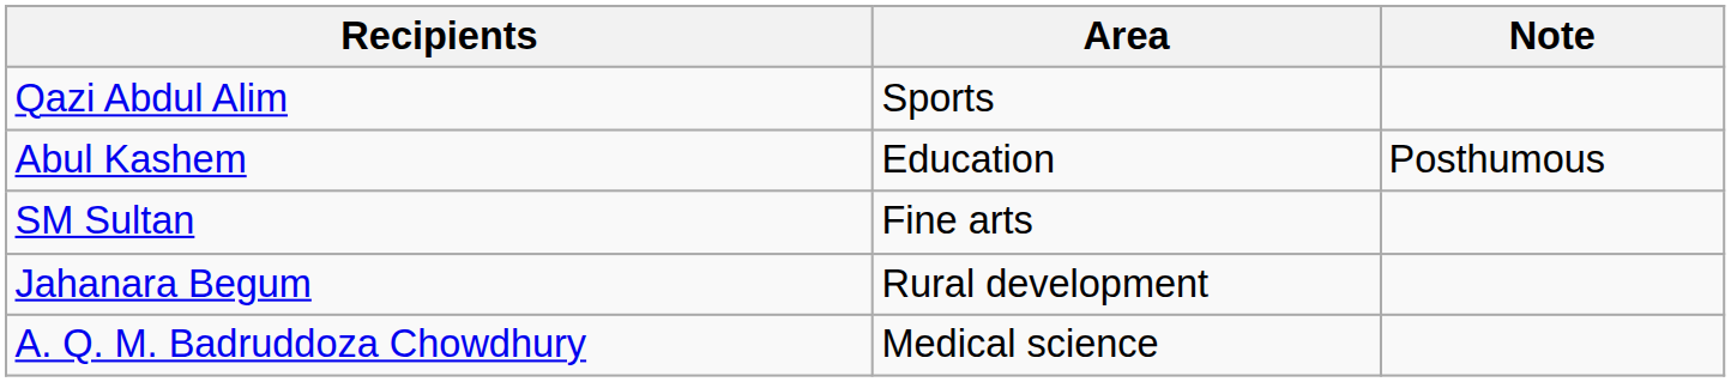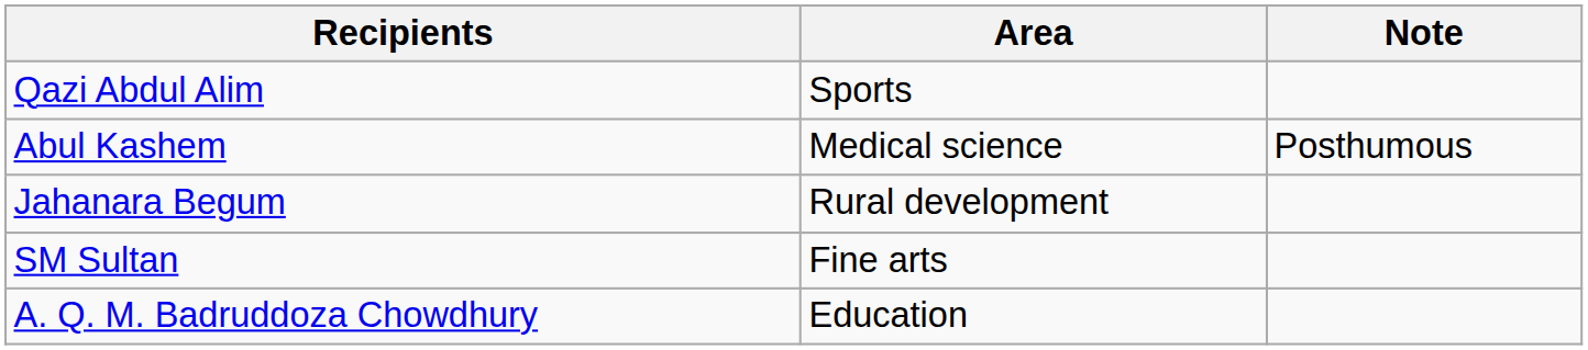 <table class="wikitable" style="width:80%;">
 <tr>
 <th>Recipients</th>
 <th>Area</th>
 <th>Note</th>
 </tr>
 <tr>
 <td><a href='#'>Qazi Abdul Alim</a></td>
 <td>Sports</td>
 <td></td>
 </tr>
 <tr>
 <td><a href='#'>Abul Kashem</a></td>
-<td>Education</td>
+<td>Medical science</td>
 <td>Posthumous</td>
+</tr>
+<tr>
+<td><a href='#'>Jahanara Begum</a></td>
+<td>Rural development</td>
+<td></td>
 </tr>
 <tr>
 <td><a href='#'>SM Sultan</a></td>
 <td>Fine arts</td>
 <td></td>
 </tr>
 <tr>
-<td><a href='#'>Jahanara Begum</a></td>
-<td>Rural development</td>
-<td></td>
-</tr>
-<tr>
 <td><a href='#'>A. Q. M. Badruddoza Chowdhury</a></td>
-<td>Medical science</td>
+<td>Education</td>
 <td></td>
 </tr>
 </table>
